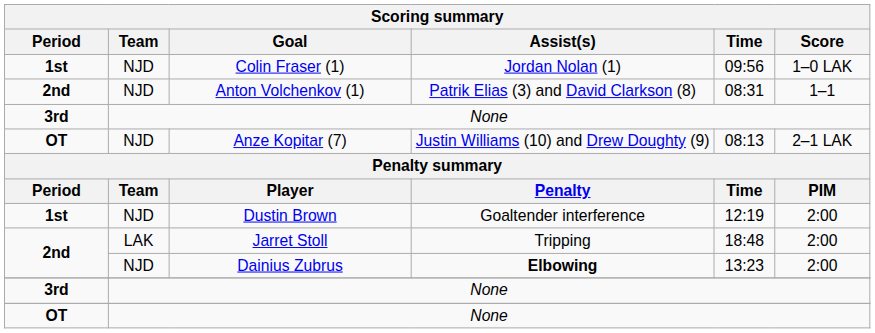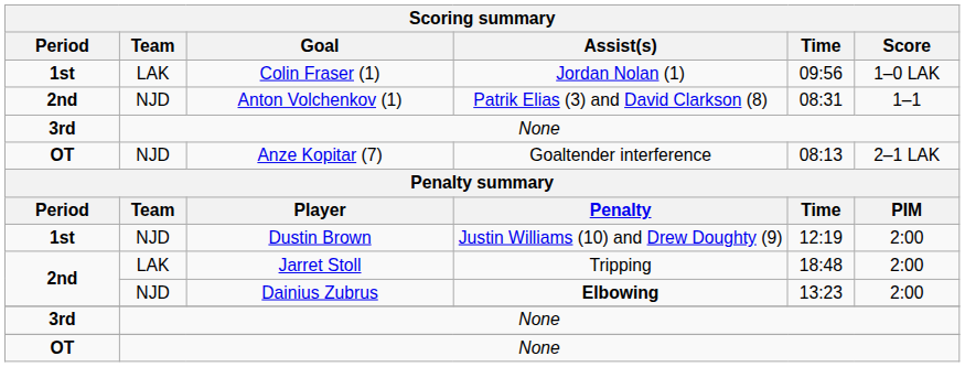 <table style="width:100%;" class="wikitable">
 <tr>
 <th colspan=6>Scoring summary</th>
 </tr>
 <tr>
 <th style="width:12%;">Period</th>
 <th style="width:7%;">Team</th>
 <th style="width:28%;">Goal</th>
 <th style="width:35%;">Assist(s)</th>
 <th style="width:7%;">Time</th>
 <th style="width:11%;">Score</th>
 </tr>
 <tr style="text-align:center;">
 <td rowspan="1"><strong>1st</strong></td>
-<td>NJD</td>
+<td>LAK</td>
 <td><a href='#'>Colin Fraser</a> (1)</td>
 <td><a href='#'>Jordan Nolan</a> (1)</td>
 <td>09:56</td>
 <td>1–0 LAK</td>
 </tr>
 <tr style="text-align:center;">
 <td rowspan="1"><strong>2nd</strong></td>
 <td>NJD</td>
 <td><a href='#'>Anton Volchenkov</a> (1)</td>
 <td><a href='#'>Patrik Elias</a> (3) and <a href='#'>David Clarkson</a> (8)</td>
 <td>08:31</td>
 <td>1–1</td>
 </tr>
 <tr style="text-align:center;">
 <td><strong>3rd</strong></td>
 <td colspan="5"><em>None</em></td>
 </tr>
 <tr style="text-align:center;">
 <td rowspan="1"><strong>OT</strong></td>
 <td>NJD</td>
 <td><a href='#'>Anze Kopitar</a> (7)</td>
-<td><a href='#'>Justin Williams</a> (10) and <a href='#'>Drew Doughty</a> (9)</td>
+<td>Goaltender interference</td>
 <td>08:13</td>
 <td>2–1 LAK</td>
 </tr>
 <tr>
 <th colspan=6>Penalty summary</th>
 </tr>
 <tr>
 <th style="width:12%;">Period</th>
 <th style="width:7%;">Team</th>
 <th style="width:28%;">Player</th>
 <th style="width:35%;"><a href='#'>Penalty</a></th>
 <th style="width:7%;">Time</th>
 <th style="width:11%;">PIM</th>
 </tr>
 <tr style="text-align:center;">
 <td rowspan="1"><strong>1st</strong></td>
 <td>NJD</td>
 <td><a href='#'>Dustin Brown</a></td>
-<td>Goaltender interference</td>
+<td><a href='#'>Justin Williams</a> (10) and <a href='#'>Drew Doughty</a> (9)</td>
 <td>12:19</td>
 <td>2:00</td>
 </tr>
 <tr style="text-align:center;">
 <td rowspan="2"><strong>2nd</strong></td>
 <td>LAK</td>
 <td><a href='#'>Jarret Stoll</a></td>
 <td>Tripping</td>
 <td>18:48</td>
 <td>2:00</td>
 </tr>
 <tr style="text-align:center;">
 <td>NJD</td>
 <td><a href='#'>Dainius Zubrus</a></td>
 <td><strong>Elbowing</strong></td>
 <td>13:23</td>
 <td>2:00</td>
 </tr>
 <tr>
 </tr>
 <tr style="text-align:center;">
 <td><strong>3rd</strong></td>
 <td colspan="5"><em>None</em></td>
 </tr>
 <tr>
 </tr>
 <tr style="text-align:center;">
 <td><strong>OT</strong></td>
 <td colspan="5"><em>None</em></td>
 </tr>
 </table>
